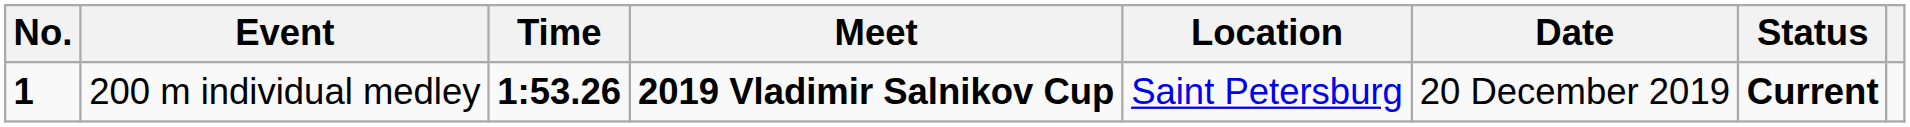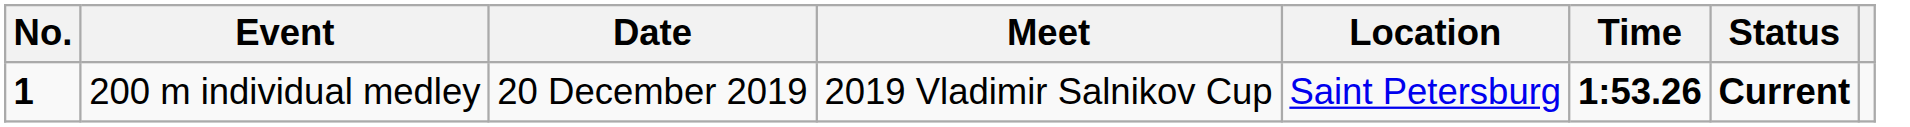 <table class="wikitable">
 <tr>
 <th>No.</th>
 <th>Event</th>
-<th>Time</th>
+<th>Date</th>
 <th>Meet</th>
 <th>Location</th>
-<th>Date</th>
+<th>Time</th>
 <th>Status</th>
 <th></th>
 </tr>
 <tr>
 <td><strong>1</strong></td>
 <td>200 m individual medley</td>
+<td>20 December 2019</td>
+<td>2019 Vladimir Salnikov Cup</td>
+<td><a href='#'>Saint Petersburg</a></td>
 <td style="text-align:center;"><strong>1:53.26</strong></td>
-<td><strong>2019 Vladimir Salnikov Cup</strong></td>
-<td><a href='#'>Saint Petersburg</a></td>
-<td>20 December 2019</td>
 <td style="text-align:center;"><strong>Current</strong></td>
 <td style="text-align:center;"></td>
 </tr>
 </table>
